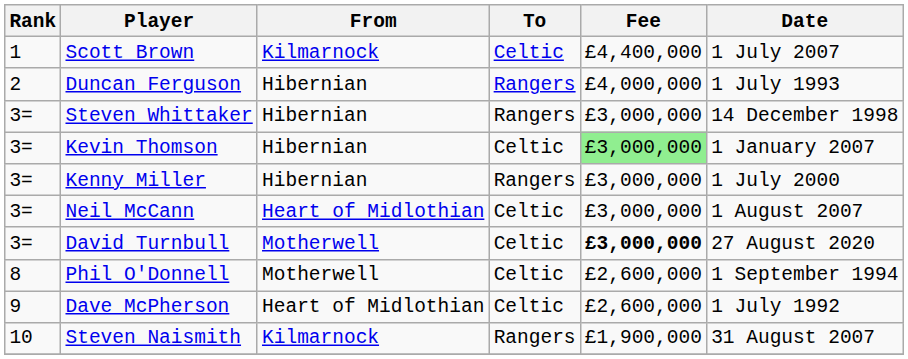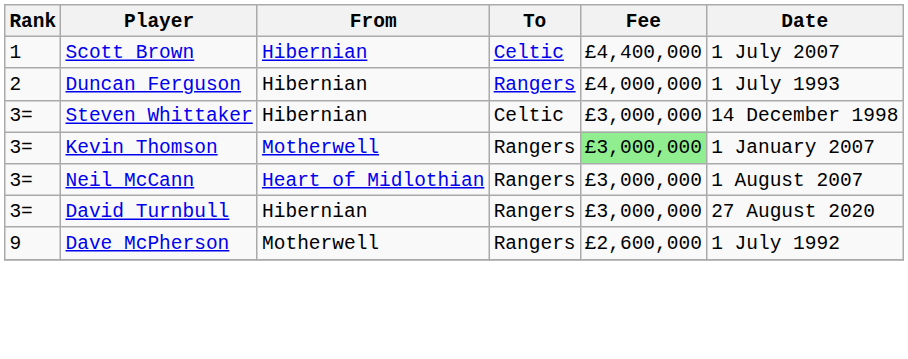 <table class="wikitable">
 <tr>
 <th>Rank</th>
 <th>Player</th>
 <th>From</th>
 <th>To</th>
 <th>Fee</th>
 <th>Date</th>
 </tr>
 <tr>
 <td>1</td>
 <td><a href='#'>Scott Brown</a></td>
-<td><a href='#'>Kilmarnock</a></td>
+<td><a href='#'>Hibernian</a></td>
 <td><a href='#'>Celtic</a></td>
 <td>£4,400,000</td>
 <td>1 July 2007</td>
 </tr>
 <tr>
 <td>2</td>
 <td><a href='#'>Duncan Ferguson</a></td>
 <td>Hibernian</td>
 <td><a href='#'>Rangers</a></td>
 <td>£4,000,000</td>
 <td>1 July 1993</td>
 </tr>
 <tr>
 <td>3=</td>
 <td><a href='#'>Steven Whittaker</a></td>
 <td>Hibernian</td>
-<td>Rangers</td>
+<td>Celtic</td>
 <td>£3,000,000</td>
 <td>14 December 1998</td>
 </tr>
 <tr>
 <td>3=</td>
 <td><a href='#'>Kevin Thomson</a></td>
-<td>Hibernian</td>
-<td>Celtic</td>
+<td><a href='#'>Motherwell</a></td>
+<td>Rangers</td>
 <td style="background: lightgreen;">£3,000,000</td>
 <td>1 January 2007</td>
 </tr>
 <tr>
 <td>3=</td>
-<td><a href='#'>Kenny Miller</a></td>
-<td>Hibernian</td>
-<td>Rangers</td>
-<td>£3,000,000</td>
-<td>1 July 2000</td>
-</tr>
-<tr>
-<td>3=</td>
 <td><a href='#'>Neil McCann</a></td>
 <td><a href='#'>Heart of Midlothian</a></td>
-<td>Celtic</td>
+<td>Rangers</td>
 <td>£3,000,000</td>
 <td>1 August 2007</td>
 </tr>
 <tr>
 <td>3=</td>
 <td><a href='#'>David Turnbull</a></td>
-<td><a href='#'>Motherwell</a></td>
-<td>Celtic</td>
-<td><strong>£3,000,000</strong></td>
+<td>Hibernian</td>
+<td>Rangers</td>
+<td>£3,000,000</td>
 <td>27 August 2020</td>
-</tr>
-<tr>
-<td>8</td>
-<td><a href='#'>Phil O'Donnell</a></td>
-<td>Motherwell</td>
-<td>Celtic</td>
-<td>£2,600,000</td>
-<td>1 September 1994</td>
 </tr>
 <tr>
 <td>9</td>
 <td><a href='#'>Dave McPherson</a></td>
-<td>Heart of Midlothian</td>
-<td>Celtic</td>
+<td>Motherwell</td>
+<td>Rangers</td>
 <td>£2,600,000</td>
 <td>1 July 1992</td>
 </tr>
 <tr>
-<td>10</td>
-<td><a href='#'>Steven Naismith</a></td>
-<td><a href='#'>Kilmarnock</a></td>
-<td>Rangers</td>
-<td>£1,900,000</td>
-<td>31 August 2007</td>
-</tr>
-<tr>
 </tr>
 </table>
